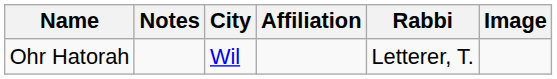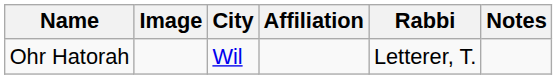 <table class="wikitable sortable">
 <tr>
 <th>Name</th>
-<th>Notes</th>
+<th class="unsortable">Image</th>
 <th>City</th>
 <th>Affiliation</th>
 <th>Rabbi</th>
-<th class="unsortable">Image</th>
+<th>Notes</th>
 </tr>
 <tr>
 <td>Ohr Hatorah</td>
 <td></td>
 <td><a href='#'>Wil</a></td>
 <td></td>
 <td>Letterer, T.</td>
 <td></td>
 </tr>
 </table>
